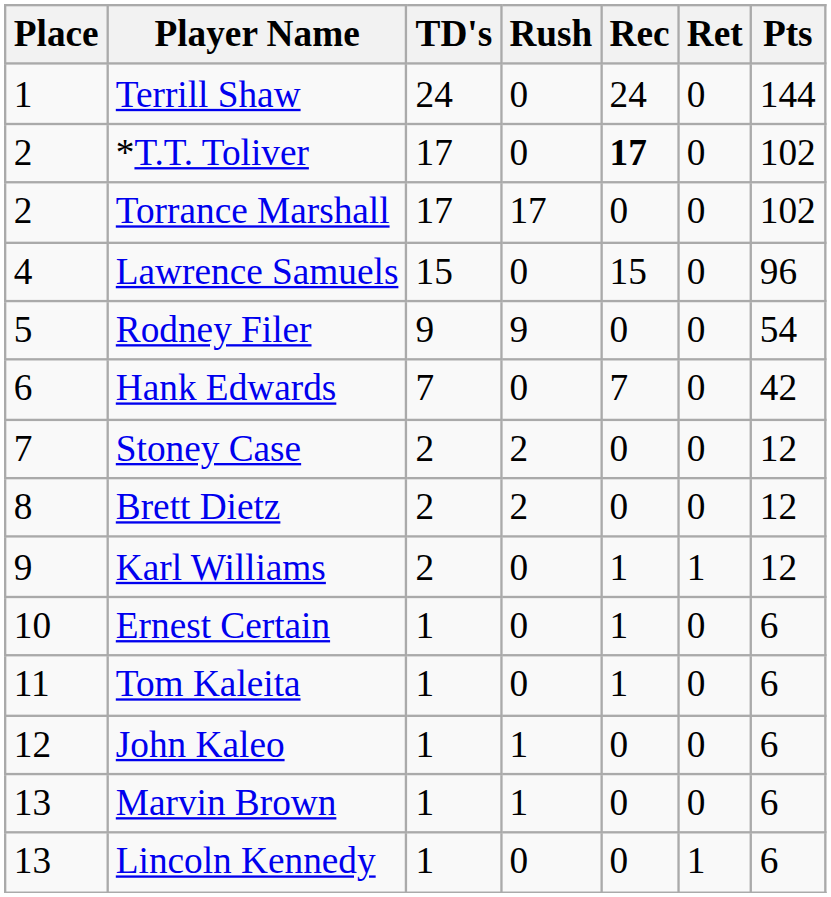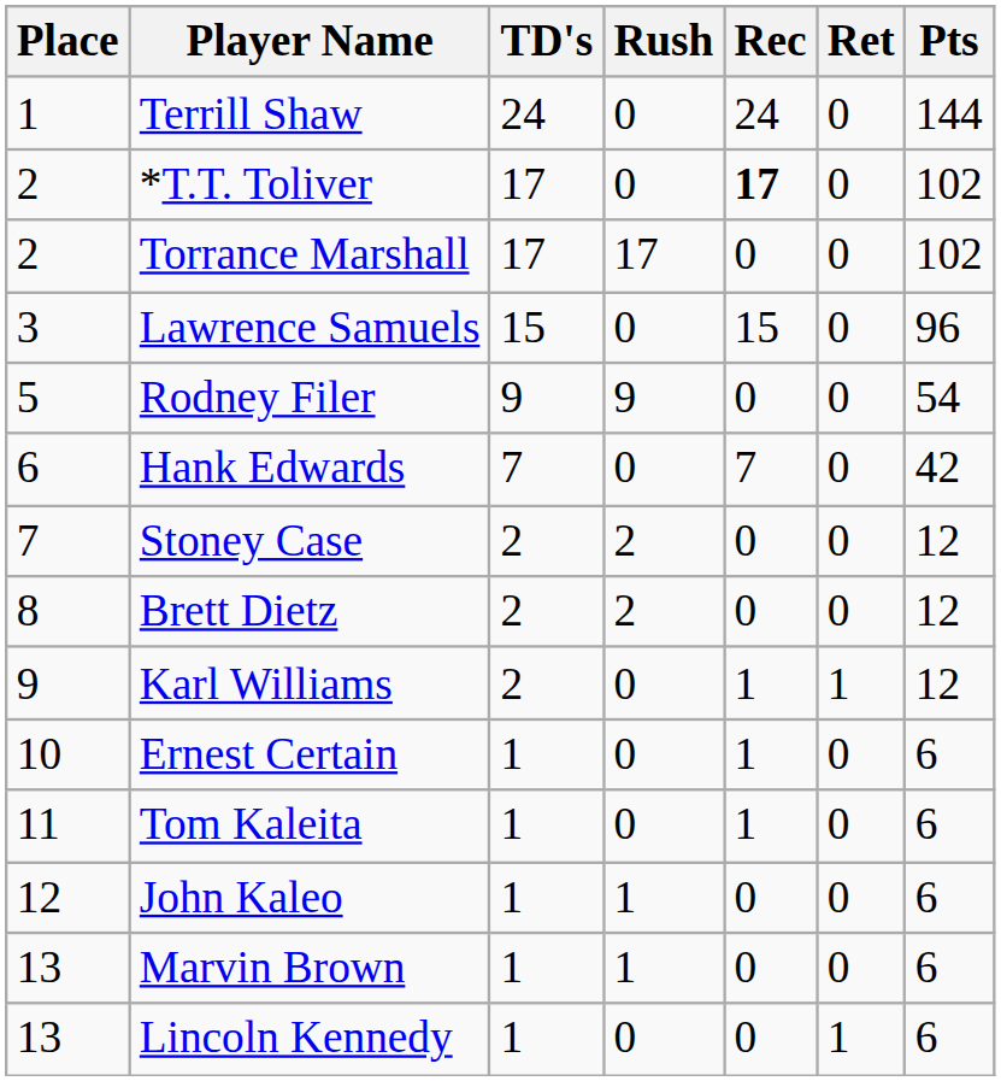 <table class="wikitable">
 <tr>
 <th>Place</th>
 <th>Player Name</th>
 <th>TD's</th>
 <th>Rush</th>
 <th>Rec</th>
 <th>Ret</th>
 <th>Pts</th>
 </tr>
 <tr>
 <td>1</td>
 <td><a href='#'>Terrill Shaw</a></td>
 <td>24</td>
 <td>0</td>
 <td>24</td>
 <td>0</td>
 <td>144</td>
 </tr>
 <tr>
 <td>2</td>
 <td>*<a href='#'>T.T. Toliver</a></td>
 <td>17</td>
 <td>0</td>
 <td><strong>17</strong></td>
 <td>0</td>
 <td>102</td>
 </tr>
 <tr>
 <td>2</td>
 <td><a href='#'>Torrance Marshall</a></td>
 <td>17</td>
 <td>17</td>
 <td>0</td>
 <td>0</td>
 <td>102</td>
 </tr>
 <tr>
-<td>4</td>
+<td>3</td>
 <td><a href='#'>Lawrence Samuels</a></td>
 <td>15</td>
 <td>0</td>
 <td>15</td>
 <td>0</td>
 <td>96</td>
 </tr>
 <tr>
 <td>5</td>
 <td><a href='#'>Rodney Filer</a></td>
 <td>9</td>
 <td>9</td>
 <td>0</td>
 <td>0</td>
 <td>54</td>
 </tr>
 <tr>
 <td>6</td>
 <td><a href='#'>Hank Edwards</a></td>
 <td>7</td>
 <td>0</td>
 <td>7</td>
 <td>0</td>
 <td>42</td>
 </tr>
 <tr>
 <td>7</td>
 <td><a href='#'>Stoney Case</a></td>
 <td>2</td>
 <td>2</td>
 <td>0</td>
 <td>0</td>
 <td>12</td>
 </tr>
 <tr>
 <td>8</td>
 <td><a href='#'>Brett Dietz</a></td>
 <td>2</td>
 <td>2</td>
 <td>0</td>
 <td>0</td>
 <td>12</td>
 </tr>
 <tr>
 <td>9</td>
 <td><a href='#'>Karl Williams</a></td>
 <td>2</td>
 <td>0</td>
 <td>1</td>
 <td>1</td>
 <td>12</td>
 </tr>
 <tr>
 <td>10</td>
 <td><a href='#'>Ernest Certain</a></td>
 <td>1</td>
 <td>0</td>
 <td>1</td>
 <td>0</td>
 <td>6</td>
 </tr>
 <tr>
 <td>11</td>
 <td><a href='#'>Tom Kaleita</a></td>
 <td>1</td>
 <td>0</td>
 <td>1</td>
 <td>0</td>
 <td>6</td>
 </tr>
 <tr>
 <td>12</td>
 <td><a href='#'>John Kaleo</a></td>
 <td>1</td>
 <td>1</td>
 <td>0</td>
 <td>0</td>
 <td>6</td>
 </tr>
 <tr>
 <td>13</td>
 <td><a href='#'>Marvin Brown</a></td>
 <td>1</td>
 <td>1</td>
 <td>0</td>
 <td>0</td>
 <td>6</td>
 </tr>
 <tr>
 <td>13</td>
 <td><a href='#'>Lincoln Kennedy</a></td>
 <td>1</td>
 <td>0</td>
 <td>0</td>
 <td>1</td>
 <td>6</td>
 </tr>
 <tr>
 </tr>
 </table>
